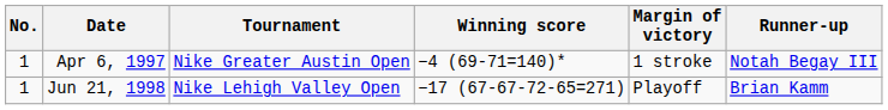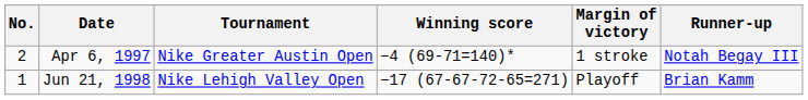 <table class="wikitable" style="font-size:95%;">
 <tr>
 <th>No.</th>
 <th>Date</th>
 <th>Tournament</th>
 <th>Winning score</th>
 <th>Margin of<br>victory</th>
 <th>Runner-up</th>
 </tr>
 <tr>
-<td align=center>1</td>
+<td align=center>2</td>
 <td align=right>Apr 6, <a href='#'>1997</a></td>
 <td><a href='#'>Nike Greater Austin Open</a></td>
 <td>−4 (69-71=140)*</td>
 <td>1 stroke</td>
 <td> <a href='#'>Notah Begay III</a></td>
 </tr>
 <tr>
 <td align=center>1</td>
 <td align=right>Jun 21, <a href='#'>1998</a></td>
 <td><a href='#'>Nike Lehigh Valley Open</a></td>
 <td>−17 (67-67-72-65=271)</td>
 <td>Playoff</td>
 <td> <a href='#'>Brian Kamm</a></td>
 </tr>
 </table>
